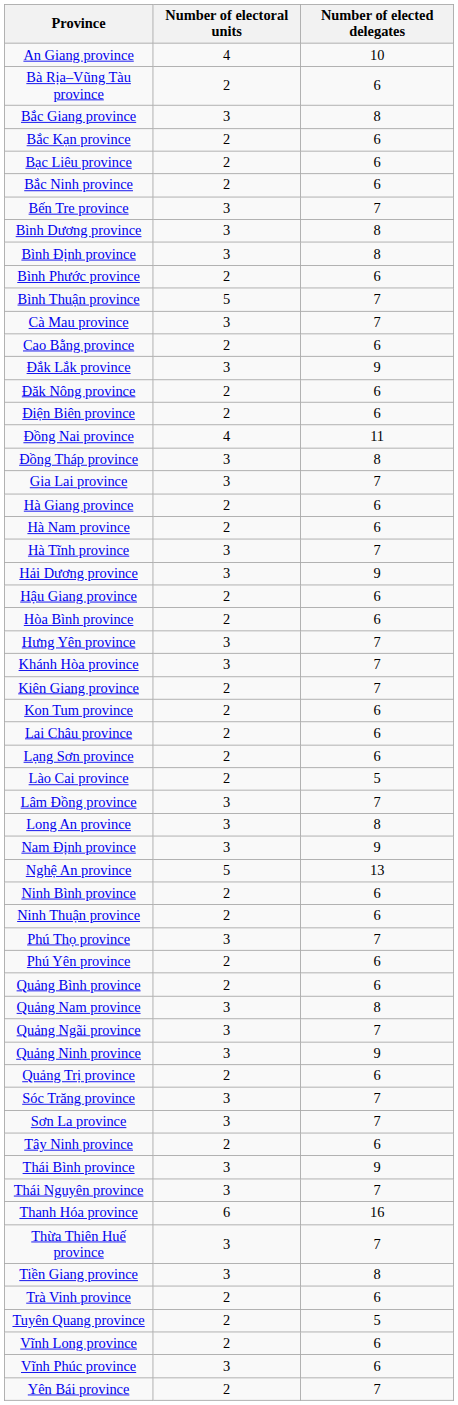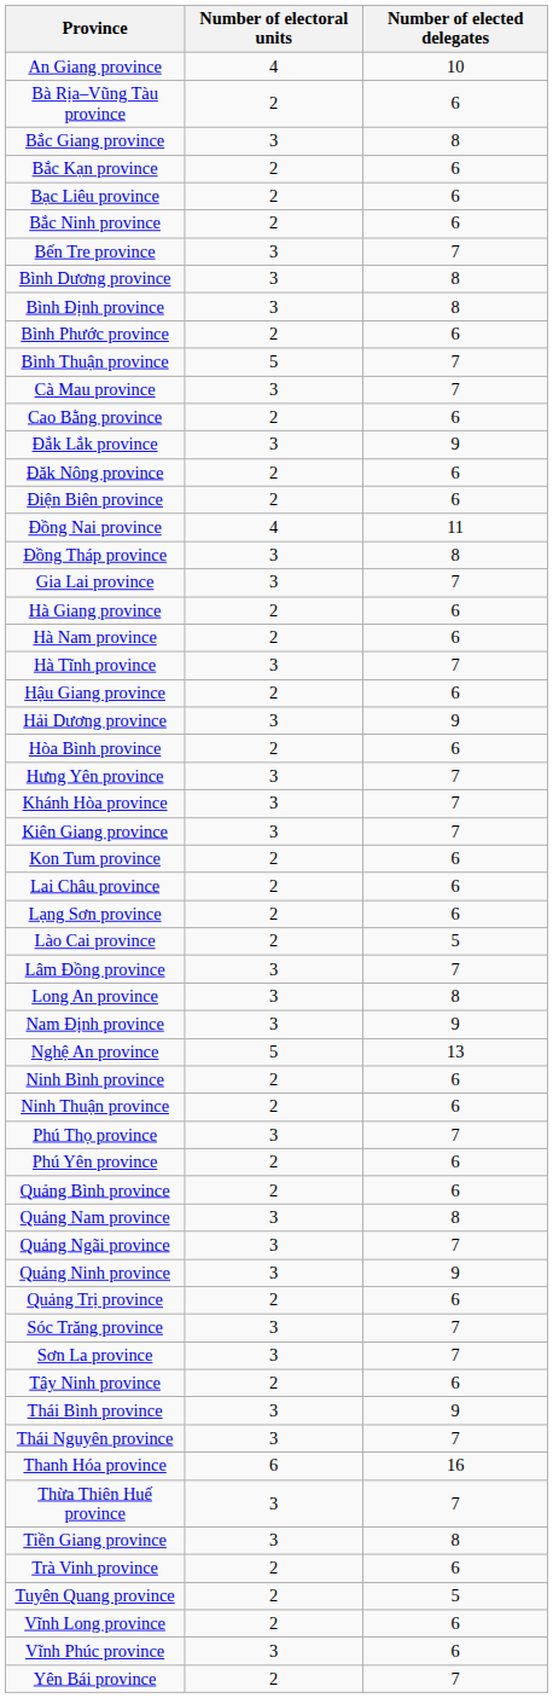 <table class="wikitable" style="text-align:center; width:500px;">
 <tr>
 <th width=60>Province</th>
 <th width=60>Number of electoral units</th>
 <th width=60>Number of elected delegates</th>
 </tr>
 <tr>
 <td><a href='#'>An Giang province</a></td>
 <td>4</td>
 <td>10</td>
 </tr>
 <tr>
 <td><a href='#'>Bà Rịa–Vũng Tàu province</a></td>
 <td>2</td>
 <td>6</td>
 </tr>
 <tr>
 <td><a href='#'>Bắc Giang province</a></td>
 <td>3</td>
 <td>8</td>
 </tr>
 <tr>
 <td><a href='#'>Bắc Kạn province</a></td>
 <td>2</td>
 <td>6</td>
 </tr>
 <tr>
 <td><a href='#'>Bạc Liêu province</a></td>
 <td>2</td>
 <td>6</td>
 </tr>
 <tr>
 <td><a href='#'>Bắc Ninh province</a></td>
 <td>2</td>
 <td>6</td>
 </tr>
 <tr>
 <td><a href='#'>Bến Tre province</a></td>
 <td>3</td>
 <td>7</td>
 </tr>
 <tr>
 <td><a href='#'>Bình Dương province</a></td>
 <td>3</td>
 <td>8</td>
 </tr>
 <tr>
 <td><a href='#'>Bình Định province</a></td>
 <td>3</td>
 <td>8</td>
 </tr>
 <tr>
 <td><a href='#'>Bình Phước province</a></td>
 <td>2</td>
 <td>6</td>
 </tr>
 <tr>
 <td><a href='#'>Bình Thuận province</a></td>
 <td>5</td>
 <td>7</td>
 </tr>
 <tr>
 <td><a href='#'>Cà Mau province</a></td>
 <td>3</td>
 <td>7</td>
 </tr>
 <tr>
 <td><a href='#'>Cao Bằng province</a></td>
 <td>2</td>
 <td>6</td>
 </tr>
 <tr>
 <td><a href='#'>Đắk Lắk province</a></td>
 <td>3</td>
 <td>9</td>
 </tr>
 <tr>
 <td><a href='#'>Đăk Nông province</a></td>
 <td>2</td>
 <td>6</td>
 </tr>
 <tr>
 <td><a href='#'>Điện Biên province</a></td>
 <td>2</td>
 <td>6</td>
 </tr>
 <tr>
 <td><a href='#'>Đồng Nai province</a></td>
 <td>4</td>
 <td>11</td>
 </tr>
 <tr>
 <td><a href='#'>Đồng Tháp province</a></td>
 <td>3</td>
 <td>8</td>
 </tr>
 <tr>
 <td><a href='#'>Gia Lai province</a></td>
 <td>3</td>
 <td>7</td>
 </tr>
 <tr>
 <td><a href='#'>Hà Giang province</a></td>
 <td>2</td>
 <td>6</td>
 </tr>
 <tr>
 <td><a href='#'>Hà Nam province</a></td>
 <td>2</td>
 <td>6</td>
 </tr>
 <tr>
 <td><a href='#'>Hà Tĩnh province</a></td>
 <td>3</td>
 <td>7</td>
 </tr>
 <tr>
+<td><a href='#'>Hậu Giang province</a></td>
+<td>2</td>
+<td>6</td>
+</tr>
+<tr>
 <td><a href='#'>Hải Dương province</a></td>
 <td>3</td>
 <td>9</td>
-</tr>
-<tr>
-<td><a href='#'>Hậu Giang province</a></td>
-<td>2</td>
-<td>6</td>
 </tr>
 <tr>
 <td><a href='#'>Hòa Bình province</a></td>
 <td>2</td>
 <td>6</td>
 </tr>
 <tr>
 <td><a href='#'>Hưng Yên province</a></td>
 <td>3</td>
 <td>7</td>
 </tr>
 <tr>
 <td><a href='#'>Khánh Hòa province</a></td>
 <td>3</td>
 <td>7</td>
 </tr>
 <tr>
 <td><a href='#'>Kiên Giang province</a></td>
-<td>2</td>
+<td>3</td>
 <td>7</td>
 </tr>
 <tr>
 <td><a href='#'>Kon Tum province</a></td>
 <td>2</td>
 <td>6</td>
 </tr>
 <tr>
 <td><a href='#'>Lai Châu province</a></td>
 <td>2</td>
 <td>6</td>
 </tr>
 <tr>
 <td><a href='#'>Lạng Sơn province</a></td>
 <td>2</td>
 <td>6</td>
 </tr>
 <tr>
 <td><a href='#'>Lào Cai province</a></td>
 <td>2</td>
 <td>5</td>
 </tr>
 <tr>
 <td><a href='#'>Lâm Đồng province</a></td>
 <td>3</td>
 <td>7</td>
 </tr>
 <tr>
 <td><a href='#'>Long An province</a></td>
 <td>3</td>
 <td>8</td>
 </tr>
 <tr>
 <td><a href='#'>Nam Định province</a></td>
 <td>3</td>
 <td>9</td>
 </tr>
 <tr>
 <td><a href='#'>Nghệ An province</a></td>
 <td>5</td>
 <td>13</td>
 </tr>
 <tr>
 <td><a href='#'>Ninh Bình province</a></td>
 <td>2</td>
 <td>6</td>
 </tr>
 <tr>
 <td><a href='#'>Ninh Thuận province</a></td>
 <td>2</td>
 <td>6</td>
 </tr>
 <tr>
 <td><a href='#'>Phú Thọ province</a></td>
 <td>3</td>
 <td>7</td>
 </tr>
 <tr>
 <td><a href='#'>Phú Yên province</a></td>
 <td>2</td>
 <td>6</td>
 </tr>
 <tr>
 <td><a href='#'>Quảng Bình province</a></td>
 <td>2</td>
 <td>6</td>
 </tr>
 <tr>
 <td><a href='#'>Quảng Nam province</a></td>
 <td>3</td>
 <td>8</td>
 </tr>
 <tr>
 <td><a href='#'>Quảng Ngãi province</a></td>
 <td>3</td>
 <td>7</td>
 </tr>
 <tr>
 <td><a href='#'>Quảng Ninh province</a></td>
 <td>3</td>
 <td>9</td>
 </tr>
 <tr>
 <td><a href='#'>Quảng Trị province</a></td>
 <td>2</td>
 <td>6</td>
 </tr>
 <tr>
 <td><a href='#'>Sóc Trăng province</a></td>
 <td>3</td>
 <td>7</td>
 </tr>
 <tr>
 <td><a href='#'>Sơn La province</a></td>
 <td>3</td>
 <td>7</td>
 </tr>
 <tr>
 <td><a href='#'>Tây Ninh province</a></td>
 <td>2</td>
 <td>6</td>
 </tr>
 <tr>
 <td><a href='#'>Thái Bình province</a></td>
 <td>3</td>
 <td>9</td>
 </tr>
 <tr>
 <td><a href='#'>Thái Nguyên province</a></td>
 <td>3</td>
 <td>7</td>
 </tr>
 <tr>
 <td><a href='#'>Thanh Hóa province</a></td>
 <td>6</td>
 <td>16</td>
 </tr>
 <tr>
 <td><a href='#'>Thừa Thiên Huế province</a></td>
 <td>3</td>
 <td>7</td>
 </tr>
 <tr>
 <td><a href='#'>Tiền Giang province</a></td>
 <td>3</td>
 <td>8</td>
 </tr>
 <tr>
 <td><a href='#'>Trà Vinh province</a></td>
 <td>2</td>
 <td>6</td>
 </tr>
 <tr>
 <td><a href='#'>Tuyên Quang province</a></td>
 <td>2</td>
 <td>5</td>
 </tr>
 <tr>
 <td><a href='#'>Vĩnh Long province</a></td>
 <td>2</td>
 <td>6</td>
 </tr>
 <tr>
 <td><a href='#'>Vĩnh Phúc province</a></td>
 <td>3</td>
 <td>6</td>
 </tr>
 <tr>
 <td><a href='#'>Yên Bái province</a></td>
 <td>2</td>
 <td>7</td>
 </tr>
 </table>
